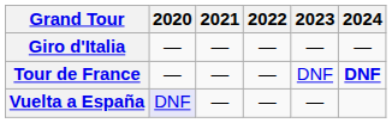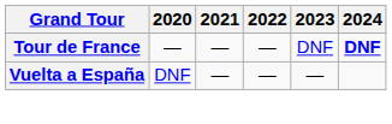 <table class="wikitable plainrowheaders">
 <tr>
 <th scope="col"><a href='#'>Grand Tour</a></th>
 <th scope="col">2020</th>
 <th>2021</th>
 <th>2022</th>
 <th>2023</th>
 <th>2024</th>
-</tr>
-<tr style="text-align:center;">
-<th scope="row"> <a href='#'>Giro d'Italia</a></th>
-<td>—</td>
-<td>—</td>
-<td>—</td>
-<td>—</td>
-<td>—</td>
 </tr>
 <tr style="text-align:center;">
 <th scope="row"> <a href='#'>Tour de France</a></th>
 <td>—</td>
 <td>—</td>
 <td>—</td>
 <td><a href='#'>DNF</a></td>
 <td><strong><a href='#'>DNF</a></strong></td>
 </tr>
 <tr style="text-align:center;">
 <th scope="row"> <a href='#'>Vuelta a España</a></th>
-<td style="background: lavender;"><a href='#'>DNF</a></td>
+<td><a href='#'>DNF</a></td>
 <td>—</td>
 <td>—</td>
 <td>—</td>
 <td></td>
 </tr>
 </table>
